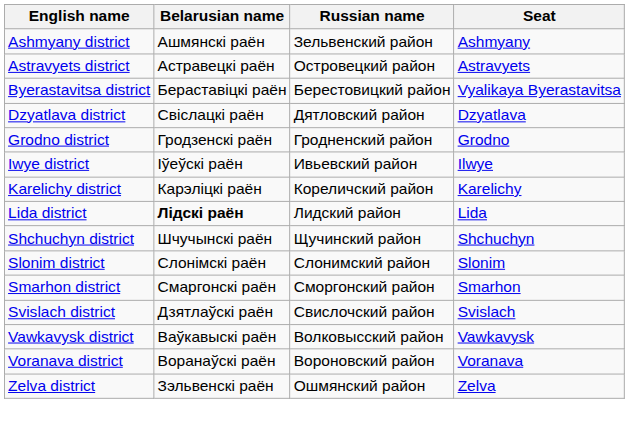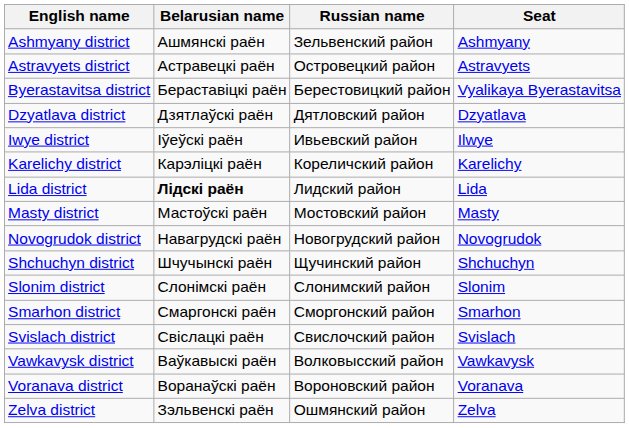 <table class="wikitable sortable">
 <tr>
 <th>English name</th>
 <th>Belarusian name</th>
 <th>Russian name</th>
 <th>Seat</th>
 </tr>
 <tr>
 <td><a href='#'>Ashmyany district</a></td>
 <td>Ашмянскі раён</td>
 <td>Зельвенский район</td>
 <td><a href='#'>Ashmyany</a></td>
 </tr>
 <tr>
 <td><a href='#'>Astravyets district</a></td>
 <td>Астравецкі раён</td>
 <td>Островецкий район</td>
 <td><a href='#'>Astravyets</a></td>
 </tr>
 <tr>
 <td><a href='#'>Byerastavitsa district</a></td>
 <td>Бераставіцкі раён</td>
 <td>Берестовицкий район</td>
 <td><a href='#'>Vyalikaya Byerastavitsa</a></td>
 </tr>
 <tr>
 <td><a href='#'>Dzyatlava district</a></td>
-<td>Свіслацкі раён</td>
+<td>Дзятлаўскі раён</td>
 <td>Дятловский район</td>
 <td><a href='#'>Dzyatlava</a></td>
-</tr>
-<tr>
-<td><a href='#'>Grodno district</a></td>
-<td>Гродзенскі раён</td>
-<td>Гродненский район</td>
-<td><a href='#'>Grodno</a></td>
 </tr>
 <tr>
 <td><a href='#'>Iwye district</a></td>
 <td>Іўеўскі раён</td>
 <td>Ивьевский район</td>
 <td><a href='#'>Ilwye</a></td>
 </tr>
 <tr>
 <td><a href='#'>Karelichy district</a></td>
 <td>Карэліцкі раён</td>
 <td>Кореличский район</td>
 <td><a href='#'>Karelichy</a></td>
 </tr>
 <tr>
 <td><a href='#'>Lida district</a></td>
 <td><strong>Лідскі раён</strong></td>
 <td>Лидский район</td>
 <td><a href='#'>Lida</a></td>
+</tr>
+<tr>
+<td><a href='#'>Masty district</a></td>
+<td>Мастоўскі раён</td>
+<td>Мостовский район</td>
+<td><a href='#'>Masty</a></td>
+</tr>
+<tr>
+<td><a href='#'>Novogrudok district</a></td>
+<td>Навагрудскі раён</td>
+<td>Новогрудский район</td>
+<td><a href='#'>Novogrudok</a></td>
 </tr>
 <tr>
 <td><a href='#'>Shchuchyn district</a></td>
 <td>Шчучынскі раён</td>
 <td>Щучинский район</td>
 <td><a href='#'>Shchuchyn</a></td>
 </tr>
 <tr>
 <td><a href='#'>Slonim district</a></td>
 <td>Слонімскі раён</td>
 <td>Слонимский район</td>
 <td><a href='#'>Slonim</a></td>
 </tr>
 <tr>
 <td><a href='#'>Smarhon district</a></td>
 <td>Смаргонскі раён</td>
 <td>Сморгонский район</td>
 <td><a href='#'>Smarhon</a></td>
 </tr>
 <tr>
 <td><a href='#'>Svislach district</a></td>
-<td>Дзятлаўскі раён</td>
+<td>Свіслацкі раён</td>
 <td>Свислочский район</td>
 <td><a href='#'>Svislach</a></td>
 </tr>
 <tr>
 <td><a href='#'>Vawkavysk district</a></td>
 <td>Ваўкавыскі раён</td>
 <td>Волковысский район</td>
 <td><a href='#'>Vawkavysk</a></td>
 </tr>
 <tr>
 <td><a href='#'>Voranava district</a></td>
 <td>Воранаўскі раён</td>
 <td>Вороновский район</td>
 <td><a href='#'>Voranava</a></td>
 </tr>
 <tr>
 <td><a href='#'>Zelva district</a></td>
 <td>Зэльвенскі раён</td>
 <td>Ошмянский район</td>
 <td><a href='#'>Zelva</a></td>
 </tr>
 </table>
